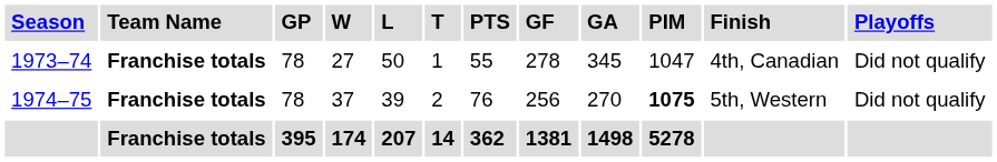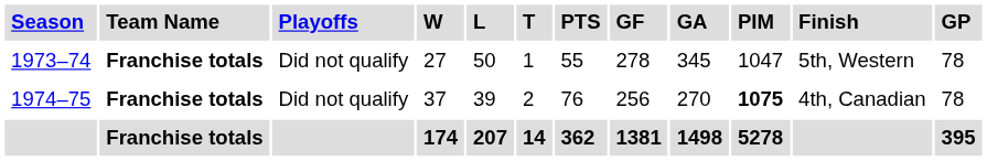 <table cellpadding=5>
 <tr bgcolor="#dddddd">
 <td><strong><a href='#'>Season</a></strong></td>
 <td><strong>Team Name</strong></td>
-<td><strong>GP</strong></td>
+<td><strong><a href='#'>Playoffs</a></strong></td>
 <td><strong>W</strong></td>
 <td><strong>L</strong></td>
 <td><strong>T</strong></td>
 <td><strong>PTS</strong></td>
 <td><strong>GF</strong></td>
 <td><strong>GA</strong></td>
 <td><strong>PIM</strong></td>
 <td><strong>Finish</strong></td>
-<td><strong><a href='#'>Playoffs</a></strong></td>
+<td><strong>GP</strong></td>
 </tr>
 <tr>
 <td><a href='#'>1973–74</a></td>
 <td><strong>Franchise totals</strong></td>
-<td>78</td>
+<td>Did not qualify</td>
 <td>27</td>
 <td>50</td>
 <td>1</td>
 <td>55</td>
 <td>278</td>
 <td>345</td>
 <td>1047</td>
-<td>4th, Canadian</td>
-<td>Did not qualify</td>
+<td>5th, Western</td>
+<td>78</td>
 </tr>
 <tr>
 <td><a href='#'>1974–75</a></td>
 <td><strong>Franchise totals</strong></td>
-<td>78</td>
+<td>Did not qualify</td>
 <td>37</td>
 <td>39</td>
 <td>2</td>
 <td>76</td>
 <td>256</td>
 <td>270</td>
 <td><strong>1075</strong></td>
-<td>5th, Western</td>
-<td>Did not qualify</td>
+<td>4th, Canadian</td>
+<td>78</td>
 </tr>
 <tr bgcolor="#dddddd">
 <td></td>
 <td><strong>Franchise totals</strong></td>
-<td><strong>395</strong></td>
+<td></td>
 <td><strong>174</strong></td>
 <td><strong>207</strong></td>
 <td><strong>14</strong></td>
 <td><strong>362</strong></td>
 <td><strong>1381</strong></td>
 <td><strong>1498</strong></td>
 <td><strong>5278</strong></td>
 <td></td>
-<td></td>
+<td><strong>395</strong></td>
 </tr>
 </table>
